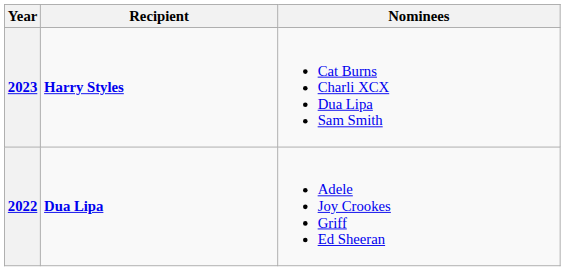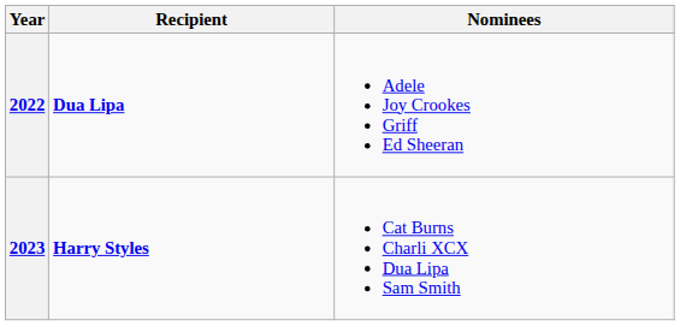 <table class="wikitable sortable">
 <tr>
 <th>Year</th>
 <th width=250px>Recipient</th>
 <th width=300px class=unsortable>Nominees</th>
 </tr>
 <tr>
+<th><a href='#'>2022</a></th>
+<td><strong><a href='#'>Dua Lipa</a></strong></td>
+<td><br><ul><li><a href='#'>Adele</a></li><li><a href='#'>Joy Crookes</a></li><li><a href='#'>Griff</a></li><li><a href='#'>Ed Sheeran</a></li></ul></td>
+</tr>
+<tr>
 <th><a href='#'>2023</a></th>
 <td><strong><a href='#'>Harry Styles</a></strong></td>
 <td><br><ul><li><a href='#'>Cat Burns</a></li><li><a href='#'>Charli XCX</a></li><li><a href='#'>Dua Lipa</a></li><li><a href='#'>Sam Smith</a></li></ul></td>
 </tr>
-<tr>
-<th><a href='#'>2022</a></th>
-<td><strong><a href='#'>Dua Lipa</a></strong></td>
-<td><br><ul><li><a href='#'>Adele</a></li><li><a href='#'>Joy Crookes</a></li><li><a href='#'>Griff</a></li><li><a href='#'>Ed Sheeran</a></li></ul></td>
-</tr>
 </table>
